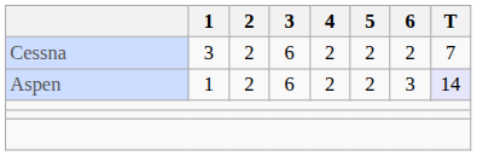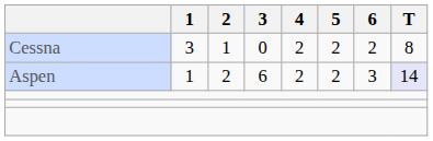 <table class="wikitable" style="text-align:center">
 <tr>
 <th width=140px></th>
 <th width=25px>1</th>
 <th width=25px>2</th>
 <th width=25px>3</th>
 <th width=25px>4</th>
 <th width=25px>5</th>
 <th width=25px>6</th>
 <th width=25px>T</th>
 </tr>
 <tr>
 <td style="background-color: #CDF; color: #585858"; align=left>Cessna</td>
 <td>3</td>
-<td>2</td>
-<td>6</td>
+<td>1</td>
+<td>0</td>
 <td>2</td>
 <td>2</td>
 <td>2</td>
-<td>7</td>
+<td>8</td>
 </tr>
 <tr>
 <td style="background-color: #CDF; color: #585858"; align=left>Aspen</td>
 <td>1</td>
 <td>2</td>
 <td>6</td>
 <td>2</td>
 <td>2</td>
 <td>3</td>
 <td style="background: lavender;">14</td>
 </tr>
 <tr>
 <td colspan="8"; align=left></td>
 </tr>
 <tr>
 <td colspan="8"; align=left></td>
 </tr>
 <tr>
 <td colspan="8"; align=left> </td>
 </tr>
 </table>
